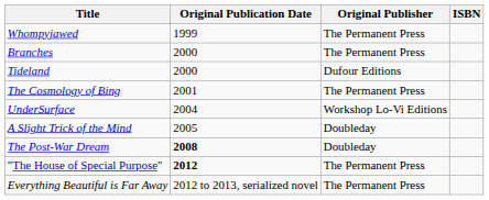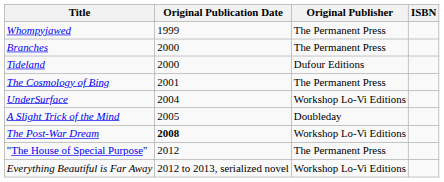 <table class="wikitable sortable">
 <tr>
 <th>Title</th>
 <th>Original Publication Date</th>
 <th>Original Publisher</th>
 <th>ISBN</th>
 </tr>
 <tr>
 <td><em><a href='#'>Whompyjawed</a></em></td>
 <td>1999</td>
 <td>The Permanent Press</td>
 <td></td>
 </tr>
 <tr>
 <td><em><a href='#'>Branches</a></em></td>
 <td>2000</td>
 <td>The Permanent Press</td>
 <td></td>
 </tr>
 <tr>
 <td><em><a href='#'>Tideland</a></em></td>
 <td>2000</td>
 <td>Dufour Editions</td>
 <td></td>
 </tr>
 <tr>
 <td><em><a href='#'>The Cosmology of Bing</a></em></td>
 <td>2001</td>
 <td>The Permanent Press</td>
 <td></td>
 </tr>
 <tr>
 <td><em><a href='#'>UnderSurface</a></em></td>
 <td>2004</td>
 <td>Workshop Lo-Vi Editions</td>
 <td></td>
 </tr>
 <tr>
 <td><em><a href='#'>A Slight Trick of the Mind</a></em></td>
 <td>2005</td>
 <td>Doubleday</td>
 <td></td>
 </tr>
 <tr>
 <td><em><a href='#'>The Post-War Dream</a></em></td>
 <td><strong>2008</strong></td>
-<td>Doubleday</td>
+<td>Workshop Lo-Vi Editions</td>
 <td></td>
 </tr>
 <tr>
 <td>"<a href='#'>The House of Special Purpose</a>"</td>
-<td><strong>2012</strong></td>
+<td>2012</td>
 <td>The Permanent Press</td>
 <td></td>
 </tr>
 <tr>
 <td><em>Everything Beautiful is Far Away</em></td>
 <td>2012 to 2013, serialized novel</td>
-<td>The Permanent Press</td>
+<td>Workshop Lo-Vi Editions</td>
 <td></td>
 </tr>
 </table>
